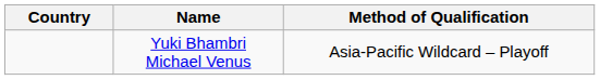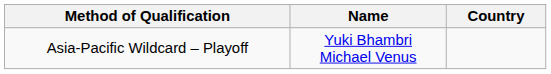 <table class="wikitable" style="text-align: center;">
 <tr>
+<th width=300>Method of Qualification</th>
+<th width=160>Name</th>
 <th style="width:100px;">Country</th>
-<th width=160>Name</th>
-<th width=300>Method of Qualification</th>
 </tr>
 <tr>
+<td>Asia-Pacific Wildcard – Playoff</td>
+<td><a href='#'>Yuki Bhambri</a> <br> <a href='#'>Michael Venus</a></td>
 <td> <br> </td>
-<td><a href='#'>Yuki Bhambri</a> <br> <a href='#'>Michael Venus</a></td>
-<td>Asia-Pacific Wildcard – Playoff</td>
 </tr>
 </table>
